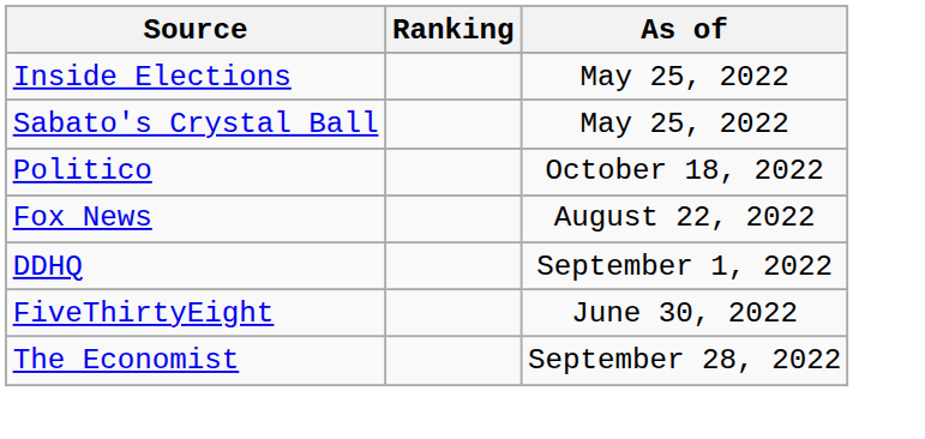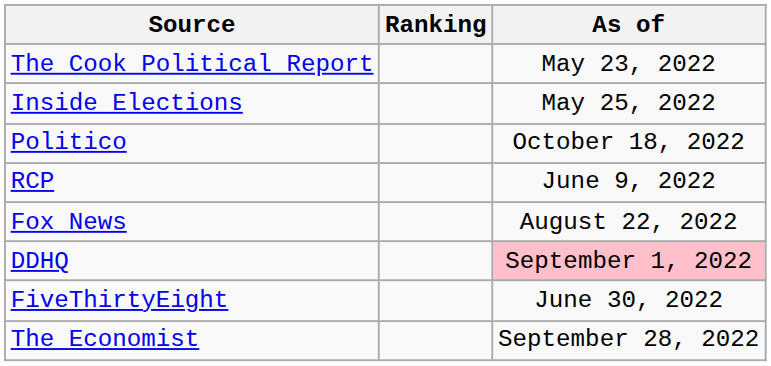 <table class="wikitable" style="text-align:center">
 <tr>
 <th>Source</th>
 <th>Ranking</th>
 <th>As of</th>
 </tr>
 <tr>
-<td align=left><a href='#'>Inside Elections</a></td>
+<td align=left><a href='#'>The Cook Political Report</a></td>
 <td></td>
-<td>May 25, 2022</td>
+<td>May 23, 2022</td>
 </tr>
 <tr>
-<td align=left><a href='#'>Sabato's Crystal Ball</a></td>
+<td align=left><a href='#'>Inside Elections</a></td>
 <td></td>
 <td>May 25, 2022</td>
 </tr>
 <tr>
 <td align=left><a href='#'>Politico</a></td>
 <td></td>
 <td>October 18, 2022</td>
 </tr>
 <tr>
+<td style="text-align:left;"><a href='#'>RCP</a></td>
+<td></td>
+<td>June 9, 2022</td>
+</tr>
+<tr>
 <td align=left><a href='#'>Fox News</a></td>
 <td></td>
 <td>August 22, 2022</td>
 </tr>
 <tr>
 <td align="left"><a href='#'>DDHQ</a></td>
 <td></td>
-<td>September 1, 2022</td>
+<td style="background: pink;">September 1, 2022</td>
 </tr>
 <tr>
 <td align="left"><a href='#'>FiveThirtyEight</a></td>
 <td></td>
 <td>June 30, 2022</td>
 </tr>
 <tr>
 <td align="left"><a href='#'>The Economist</a></td>
 <td></td>
 <td>September 28, 2022</td>
 </tr>
 </table>
